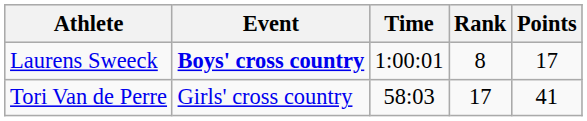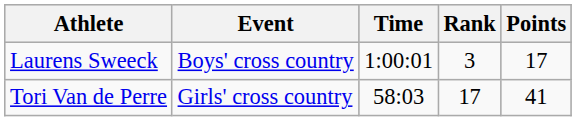 <table class="wikitable" border="1" style="font-size:90%">
 <tr>
 <th>Athlete</th>
 <th>Event</th>
 <th>Time</th>
 <th>Rank</th>
 <th>Points</th>
 </tr>
 <tr>
 <td><a href='#'>Laurens Sweeck</a></td>
-<td><strong><a href='#'>Boys' cross country</a></strong></td>
+<td><a href='#'>Boys' cross country</a></td>
 <td align=center>1:00:01</td>
-<td align=center>8</td>
+<td align=center>3</td>
 <td align=center>17</td>
 </tr>
 <tr>
 <td><a href='#'>Tori Van de Perre</a></td>
 <td><a href='#'>Girls' cross country</a></td>
 <td align=center>58:03</td>
 <td align=center>17</td>
 <td align=center>41</td>
 </tr>
 </table>
